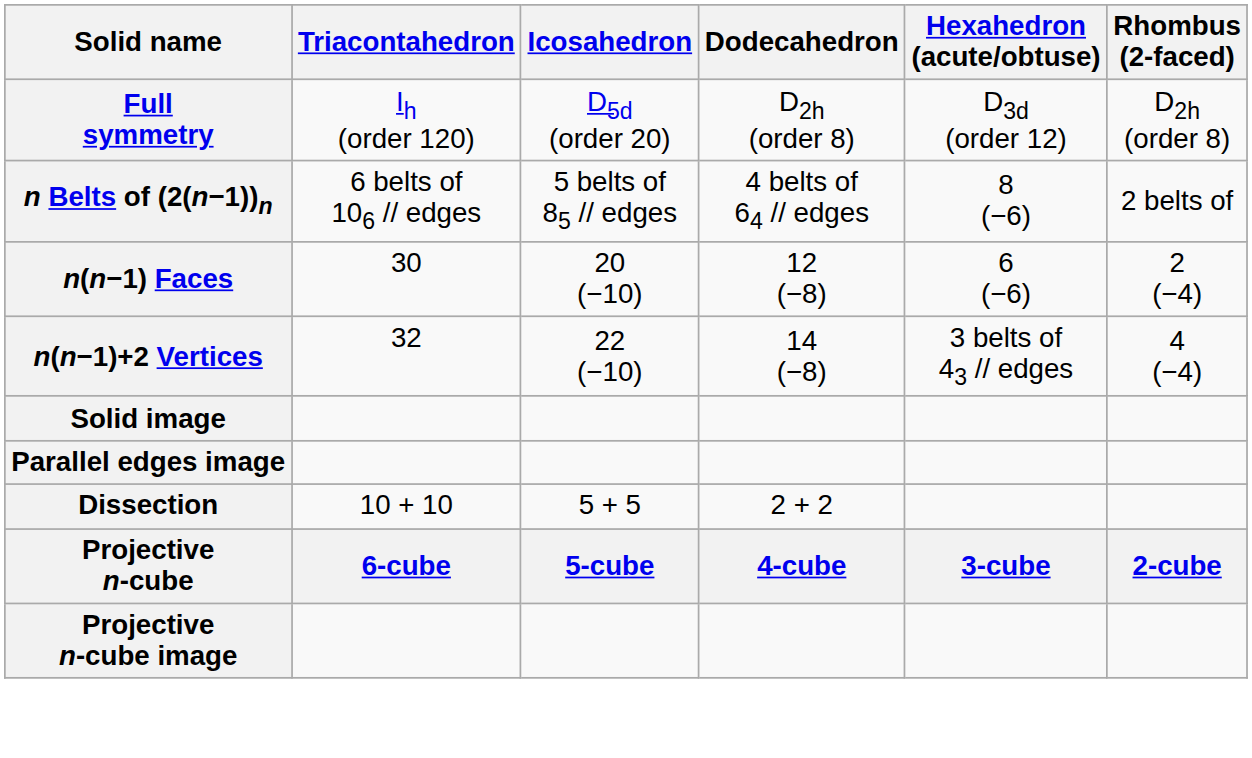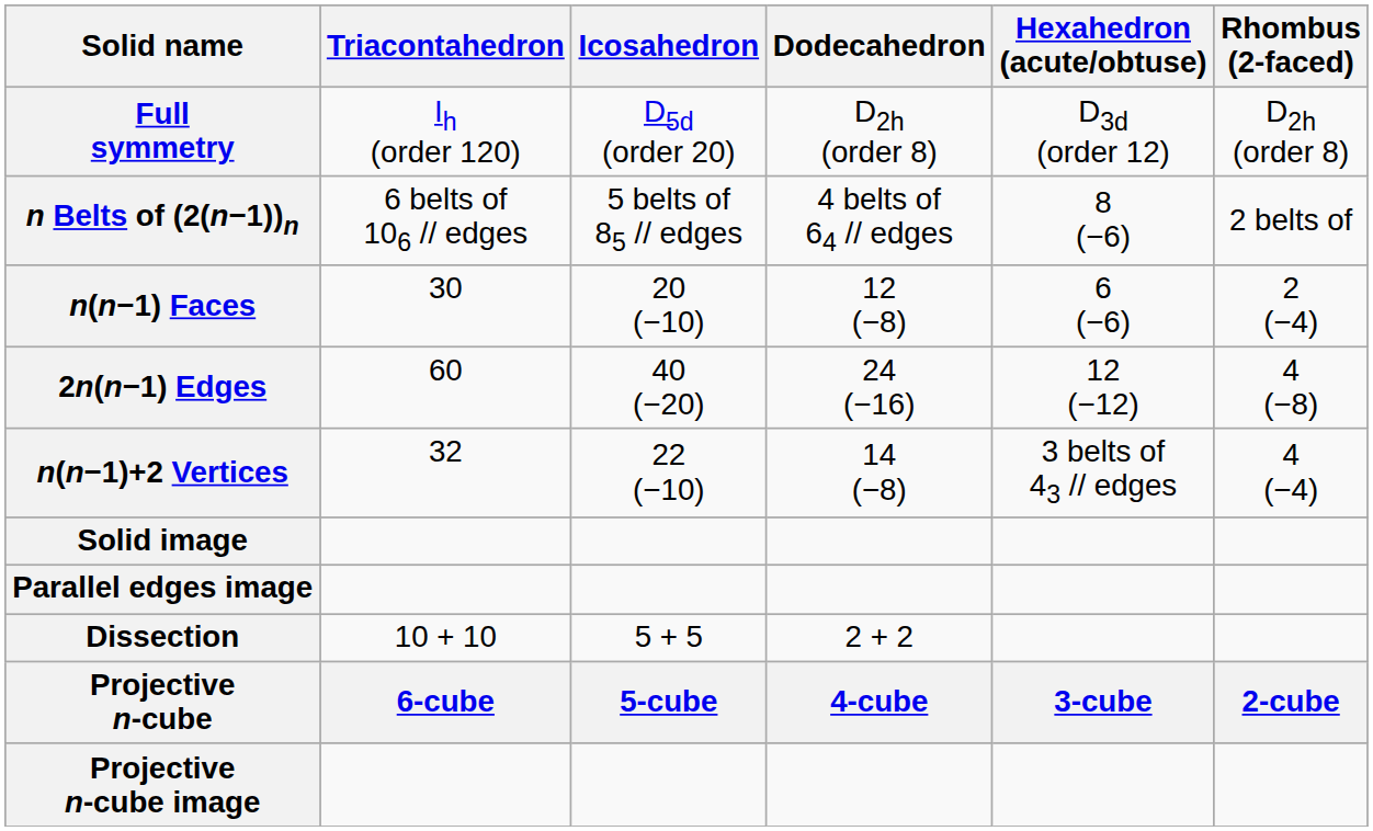 <table class=wikitable>
 <tr>
 <th>Solid name</th>
 <th><a href='#'>Triacontahedron</a></th>
 <th><a href='#'>Icosahedron</a></th>
 <th>Dodecahedron</th>
 <th><a href='#'>Hexahedron</a><br>(acute/obtuse)</th>
 <th>Rhombus<br>(2-faced)</th>
 </tr>
 <tr align=center>
 <th><a href='#'>Full<br>symmetry</a></th>
 <td><a href='#'>I<sub>h</sub></a><br>(order 120)</td>
 <td><a href='#'>D<sub>5d</sub></a><br>(order 20)</td>
 <td>D<sub>2h</sub><br>(order 8)</td>
 <td>D<sub>3d</sub><br>(order 12)</td>
 <td>D<sub>2h</sub><br>(order 8)</td>
 </tr>
 <tr align=center>
 <th><em>n</em> <a href='#'>Belts</a> of (2(<em>n</em>−1))<sub><em>n</em></sub> </th>
 <td>6 belts of<br>10<sub>6</sub> // edges</td>
 <td>5 belts of<br>8<sub>5</sub> // edges</td>
 <td>4 belts of<br>6<sub>4</sub> // edges</td>
 <td>8<br>(−6)</td>
 <td>2 belts of<br></td>
 </tr>
 <tr align=center>
 <th><em>n</em>(<em>n</em>−1) <a href='#'>Faces</a></th>
 <td valign=top>30</td>
 <td>20<br>(−10)</td>
 <td>12<br>(−8)</td>
 <td>6<br>(−6)</td>
 <td>2<br>(−4)</td>
+</tr>
+<tr align=center>
+<th>2<em>n</em>(<em>n</em>−1) <a href='#'>Edges</a></th>
+<td valign=top>60</td>
+<td>40<br>(−20)</td>
+<td>24<br>(−16)</td>
+<td>12<br>(−12)</td>
+<td>4<br>(−8)</td>
 </tr>
 <tr align=center>
 <th><em>n</em>(<em>n</em>−1)+2 <a href='#'>Vertices</a></th>
 <td valign=top>32</td>
 <td>22<br>(−10)</td>
 <td>14<br>(−8)</td>
 <td>3 belts of<br>4<sub>3</sub> // edges</td>
 <td>4<br>(−4)</td>
 </tr>
 <tr align=center>
 <th>Solid image</th>
 <td></td>
 <td></td>
 <td></td>
 <td></td>
 <td></td>
 </tr>
 <tr align=center>
 <th>Parallel edges image</th>
 <td></td>
 <td></td>
 <td></td>
 <td></td>
 <td></td>
 </tr>
 <tr align=center>
 <th>Dissection</th>
 <td>10 + 10</td>
 <td>5 + 5</td>
 <td>2 + 2</td>
 <td></td>
 <td></td>
 </tr>
 <tr>
 <th>Projective<br><em>n</em>-cube</th>
 <th><a href='#'>6-cube</a></th>
 <th><a href='#'>5-cube</a></th>
 <th><a href='#'>4-cube</a></th>
 <th><a href='#'>3-cube</a></th>
 <th><a href='#'>2-cube</a></th>
 </tr>
 <tr align=center>
 <th>Projective<br><em>n</em>-cube image</th>
 <td></td>
 <td></td>
 <td></td>
 <td></td>
 <td></td>
 </tr>
 </table>
